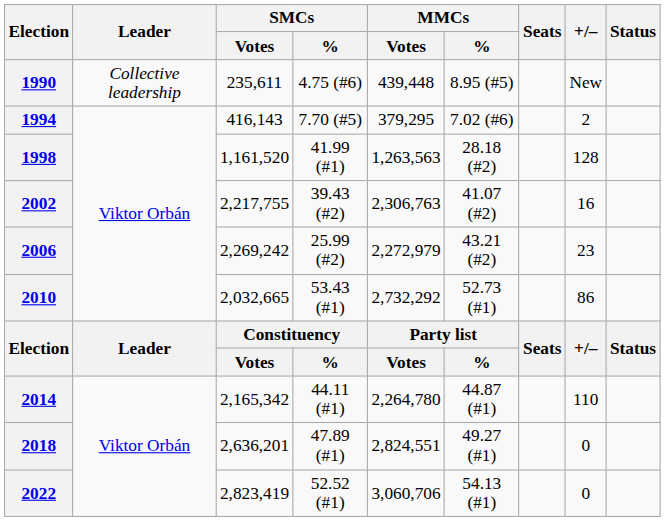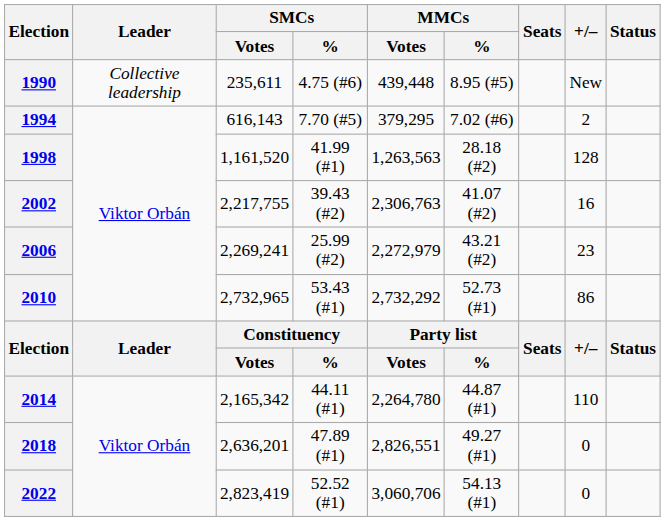 <table class="wikitable" style="text-align:center;">
 <tr>
 <th rowspan=2>Election</th>
 <th rowspan=2>Leader</th>
 <th colspan=2>SMCs</th>
 <th colspan=2>MMCs</th>
 <th rowspan=2>Seats</th>
 <th rowspan=2>+/–</th>
 <th rowspan=2>Status</th>
 </tr>
 <tr>
 <th>Votes</th>
 <th>%</th>
 <th>Votes</th>
 <th>%</th>
 </tr>
 <tr>
 <th><a href='#'>1990</a></th>
 <td><em>Collective leadership</em></td>
 <td>235,611</td>
 <td>4.75 (#6)</td>
 <td>439,448</td>
 <td>8.95 (#5)</td>
 <td></td>
 <td>New</td>
 <td></td>
 </tr>
 <tr>
 <th><a href='#'>1994</a></th>
 <td rowspan="5"><a href='#'>Viktor Orbán</a></td>
-<td>416,143</td>
+<td>616,143</td>
 <td>7.70 (#5)</td>
 <td>379,295</td>
 <td>7.02 (#6)</td>
 <td></td>
 <td> 2</td>
 <td></td>
 </tr>
 <tr>
 <th><a href='#'>1998</a></th>
 <td>1,161,520</td>
 <td>41.99 (#1)</td>
 <td>1,263,563</td>
 <td>28.18 (#2)</td>
 <td></td>
 <td> 128</td>
 <td><br></td>
 </tr>
 <tr>
 <th><a href='#'>2002</a></th>
 <td>2,217,755</td>
 <td>39.43 (#2)</td>
 <td>2,306,763</td>
 <td>41.07 (#2)</td>
 <td></td>
 <td> 16</td>
 <td></td>
 </tr>
 <tr>
 <th><a href='#'>2006</a></th>
-<td>2,269,242</td>
+<td>2,269,241</td>
 <td>25.99 (#2)</td>
 <td>2,272,979</td>
 <td>43.21 (#2)</td>
 <td></td>
 <td> 23</td>
 <td></td>
 </tr>
 <tr>
 <th><a href='#'>2010</a></th>
-<td>2,032,665</td>
+<td>2,732,965</td>
 <td>53.43 (#1)</td>
 <td>2,732,292</td>
 <td>52.73 (#1)</td>
 <td></td>
 <td> 86</td>
 <td><br></td>
 </tr>
 <tr>
 <th rowspan=2>Election</th>
 <th rowspan=2>Leader</th>
 <th colspan=2>Constituency</th>
 <th colspan=2>Party list</th>
 <th rowspan=2>Seats</th>
 <th rowspan=2>+/–</th>
 <th rowspan=2>Status</th>
 </tr>
 <tr>
 <th>Votes</th>
 <th>%</th>
 <th>Votes</th>
 <th>%</th>
 </tr>
 <tr>
 <th><a href='#'>2014</a></th>
 <td rowspan="3"><a href='#'>Viktor Orbán</a></td>
 <td>2,165,342</td>
 <td>44.11 (#1)</td>
 <td>2,264,780</td>
 <td>44.87 (#1)</td>
 <td></td>
 <td> 110</td>
 <td><br></td>
 </tr>
 <tr>
 <th><a href='#'>2018</a></th>
 <td>2,636,201</td>
 <td>47.89 (#1)</td>
-<td>2,824,551</td>
+<td>2,826,551</td>
 <td>49.27 (#1)</td>
 <td></td>
 <td> 0</td>
 <td><br></td>
 </tr>
 <tr>
 <th><a href='#'>2022</a></th>
 <td>2,823,419</td>
 <td>52.52 (#1)</td>
 <td>3,060,706</td>
 <td>54.13 (#1)</td>
 <td></td>
 <td> 0</td>
 <td><br></td>
 </tr>
 </table>
